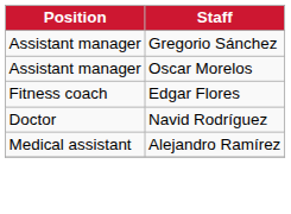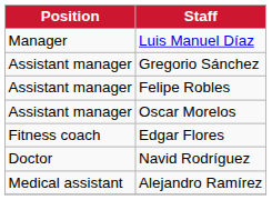 <table class="wikitable">
 <tr>
 <th style=background-color:#CD1731;color:#FFFFFF>Position</th>
 <th style=background-color:#CD1731;color:#FFFFFF>Staff</th>
 </tr>
 <tr>
+<td>Manager</td>
+<td> <a href='#'>Luis Manuel Díaz</a></td>
+</tr>
+<tr>
 <td>Assistant manager</td>
 <td> Gregorio Sánchez</td>
+</tr>
+<tr>
+<td>Assistant manager</td>
+<td> Felipe Robles</td>
 </tr>
 <tr>
 <td>Assistant manager</td>
 <td> Oscar Morelos</td>
 </tr>
 <tr>
 <td>Fitness coach</td>
 <td> Edgar Flores</td>
 </tr>
 <tr>
 <td>Doctor</td>
 <td> Navid Rodríguez</td>
 </tr>
 <tr>
 <td>Medical assistant</td>
 <td> Alejandro Ramírez</td>
 </tr>
 <tr>
 </tr>
 </table>
